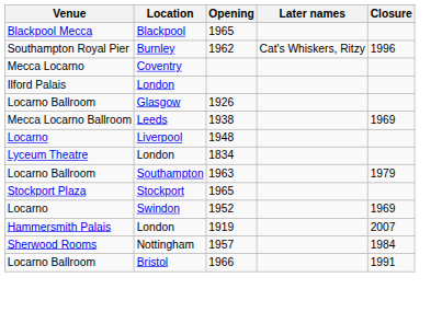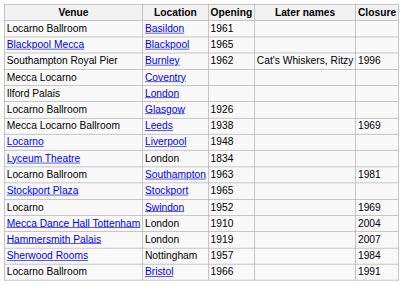 <table class="wikitable sortable">
 <tr>
 <th>Venue</th>
 <th>Location</th>
 <th>Opening</th>
 <th>Later names</th>
 <th>Closure</th>
+</tr>
+<tr>
+<td>Locarno Ballroom</td>
+<td><a href='#'>Basildon</a></td>
+<td>1961</td>
+<td></td>
+<td></td>
 </tr>
 <tr>
 <td><a href='#'>Blackpool Mecca</a></td>
 <td><a href='#'>Blackpool</a></td>
 <td>1965</td>
 <td></td>
 <td></td>
 </tr>
 <tr>
 <td>Southampton Royal Pier</td>
 <td><a href='#'>Burnley</a></td>
 <td>1962</td>
 <td>Cat's Whiskers, Ritzy</td>
 <td>1996</td>
 </tr>
 <tr>
 <td>Mecca Locarno</td>
 <td><a href='#'>Coventry</a></td>
 <td></td>
 <td></td>
 <td></td>
 </tr>
 <tr>
 <td>Ilford Palais</td>
 <td><a href='#'>London</a></td>
 <td></td>
 <td></td>
 <td></td>
 </tr>
 <tr>
 <td>Locarno Ballroom</td>
 <td><a href='#'>Glasgow</a></td>
 <td>1926</td>
 <td></td>
 <td></td>
 </tr>
 <tr>
 <td>Mecca Locarno Ballroom</td>
 <td><a href='#'>Leeds</a></td>
 <td>1938</td>
 <td></td>
 <td>1969</td>
 </tr>
 <tr>
 <td><a href='#'>Locarno</a></td>
 <td><a href='#'>Liverpool</a></td>
 <td>1948</td>
 <td></td>
 <td></td>
 </tr>
 <tr>
 <td><a href='#'>Lyceum Theatre</a></td>
 <td>London</td>
 <td>1834</td>
 <td></td>
 <td></td>
 </tr>
 <tr>
 <td>Locarno Ballroom</td>
 <td><a href='#'>Southampton</a></td>
 <td>1963</td>
 <td></td>
-<td>1979</td>
+<td>1981</td>
 </tr>
 <tr>
 <td><a href='#'>Stockport Plaza</a></td>
 <td><a href='#'>Stockport</a></td>
 <td>1965</td>
 <td></td>
 <td></td>
 </tr>
 <tr>
 <td>Locarno</td>
 <td><a href='#'>Swindon</a></td>
 <td>1952</td>
 <td></td>
 <td>1969</td>
+</tr>
+<tr>
+<td><a href='#'>Mecca Dance Hall Tottenham</a></td>
+<td>London</td>
+<td>1910</td>
+<td></td>
+<td>2004</td>
 </tr>
 <tr>
 <td><a href='#'>Hammersmith Palais</a></td>
 <td>London</td>
 <td>1919</td>
 <td></td>
 <td>2007</td>
 </tr>
 <tr>
 <td><a href='#'>Sherwood Rooms</a></td>
 <td>Nottingham</td>
 <td>1957</td>
 <td></td>
 <td>1984</td>
 </tr>
 <tr>
 <td>Locarno Ballroom </td>
 <td><a href='#'>Bristol</a></td>
 <td>1966</td>
 <td></td>
 <td>1991</td>
 </tr>
 </table>
